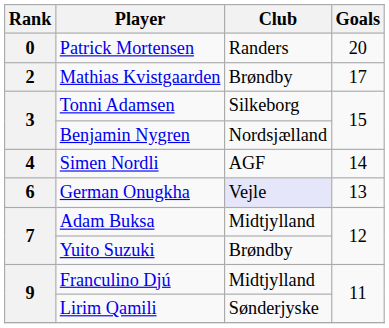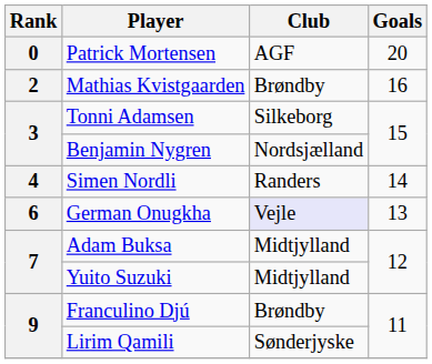 <table class="wikitable" style="text-align:center">
 <tr>
 <th>Rank</th>
 <th>Player</th>
 <th>Club</th>
 <th>Goals</th>
 </tr>
 <tr>
 <th rowspan=1>0</th>
 <td align=left> <a href='#'>Patrick Mortensen</a></td>
-<td align=left>Randers</td>
+<td align=left>AGF</td>
 <td rowspan=1>20</td>
 </tr>
 <tr>
 <th rowspan=1>2</th>
 <td align=left> <a href='#'>Mathias Kvistgaarden</a></td>
 <td align=left>Brøndby</td>
-<td rowspan=1>17</td>
+<td rowspan=1>16</td>
 </tr>
 <tr>
 <th rowspan=2>3</th>
 <td align=left> <a href='#'>Tonni Adamsen</a></td>
 <td align=left>Silkeborg</td>
 <td rowspan=2>15</td>
 </tr>
 <tr>
 <td align=left> <a href='#'>Benjamin Nygren</a></td>
 <td align=left>Nordsjælland</td>
 </tr>
 <tr>
 <th rowspan=1>4</th>
 <td align=left> <a href='#'>Simen Nordli</a></td>
-<td align=left>AGF</td>
+<td align=left>Randers</td>
 <td rowspan=1>14</td>
 </tr>
 <tr>
 <th rowspan=1>6</th>
 <td align=left> <a href='#'>German Onugkha</a></td>
 <td align=left style="background: lavender;">Vejle</td>
 <td rowspan=1>13</td>
 </tr>
 <tr>
 <th rowspan=2>7</th>
 <td align=left> <a href='#'>Adam Buksa</a></td>
 <td align=left>Midtjylland</td>
 <td rowspan=2>12</td>
 </tr>
 <tr>
 <td align=left> <a href='#'>Yuito Suzuki</a></td>
-<td align=left>Brøndby</td>
+<td align=left>Midtjylland</td>
 </tr>
 <tr>
 <th rowspan=2>9</th>
 <td align=left> <a href='#'>Franculino Djú</a></td>
-<td align=left>Midtjylland</td>
+<td align=left>Brøndby</td>
 <td rowspan=2>11</td>
 </tr>
 <tr>
 <td align=left> <a href='#'>Lirim Qamili</a></td>
 <td align=left>Sønderjyske</td>
 </tr>
 <tr>
 </tr>
 </table>
